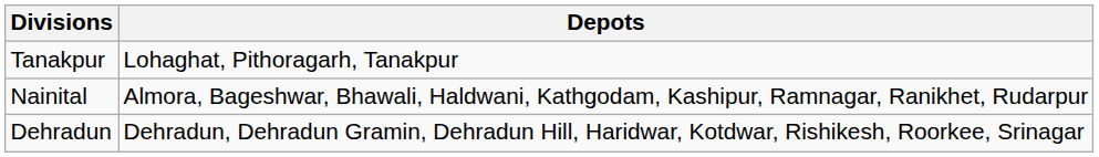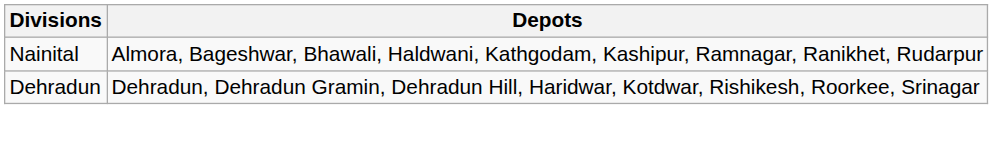 <table class="wikitable">
 <tr>
 <th>Divisions</th>
 <th>Depots</th>
-</tr>
-<tr>
-<td>Tanakpur</td>
-<td>Lohaghat, Pithoragarh, Tanakpur</td>
 </tr>
 <tr>
 <td>Nainital</td>
 <td>Almora, Bageshwar, Bhawali, Haldwani, Kathgodam, Kashipur, Ramnagar, Ranikhet, Rudarpur</td>
 </tr>
 <tr>
 <td>Dehradun</td>
 <td>Dehradun, Dehradun Gramin, Dehradun Hill, Haridwar, Kotdwar, Rishikesh, Roorkee, Srinagar</td>
 </tr>
 </table>
